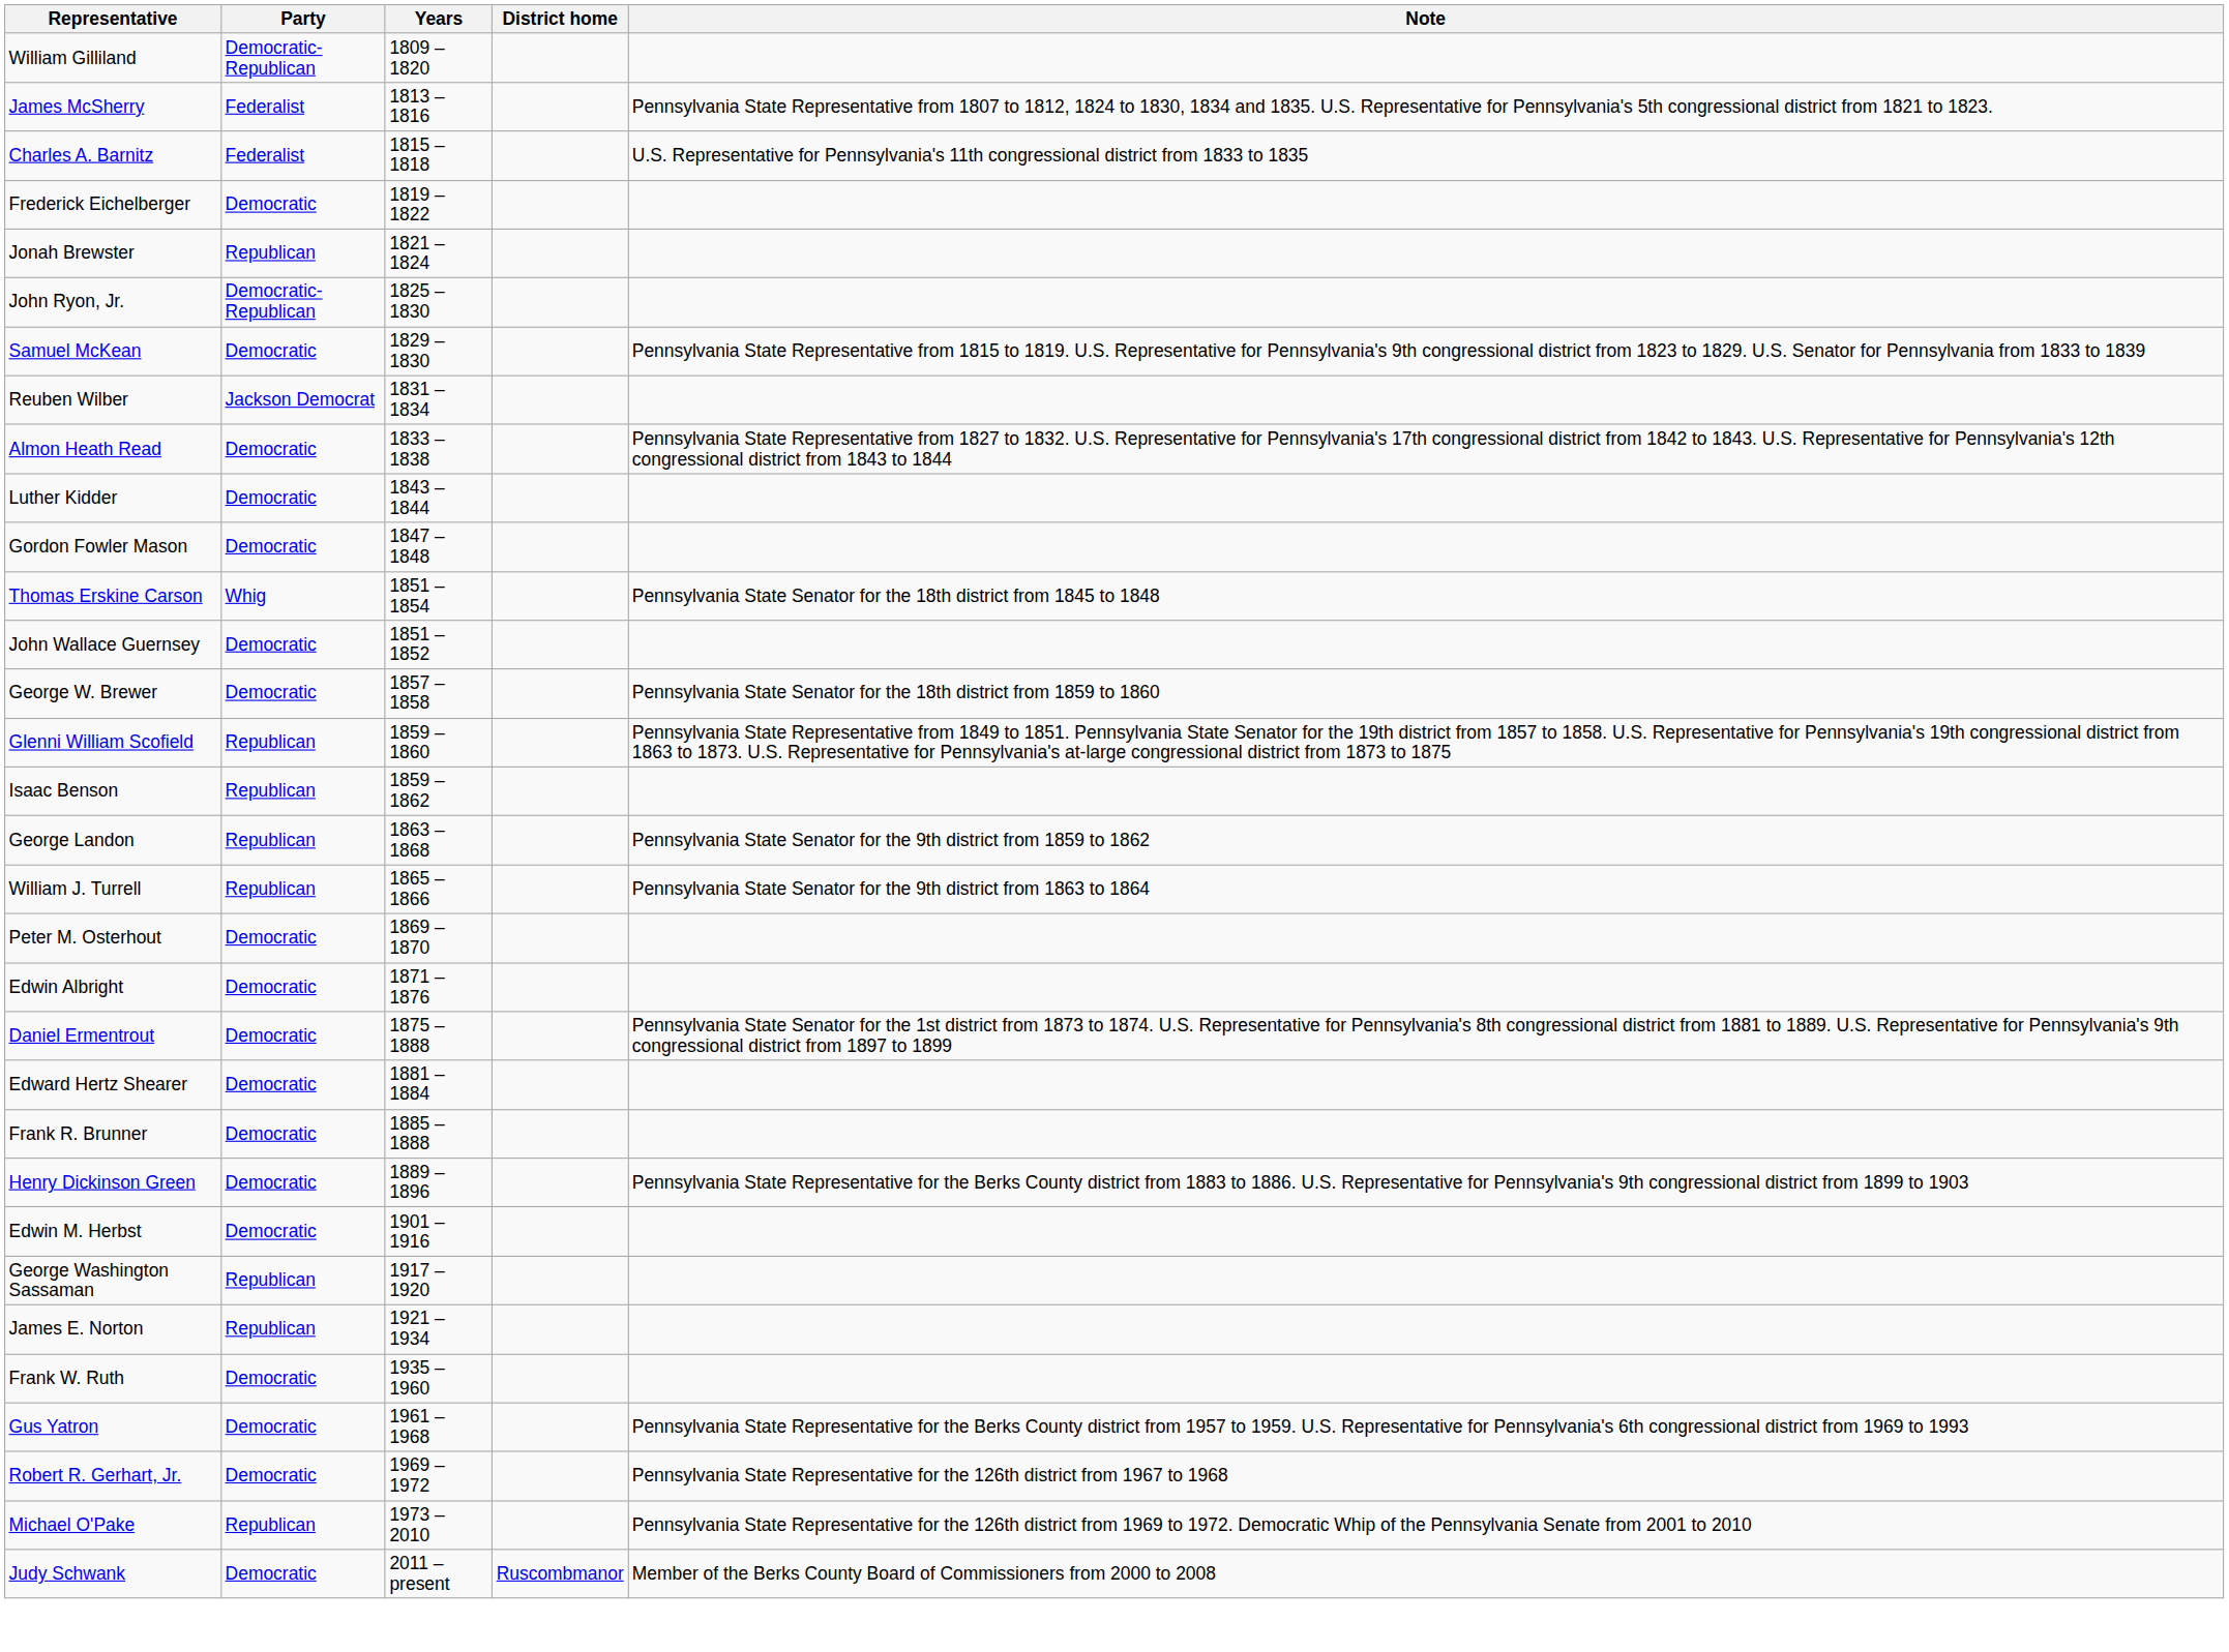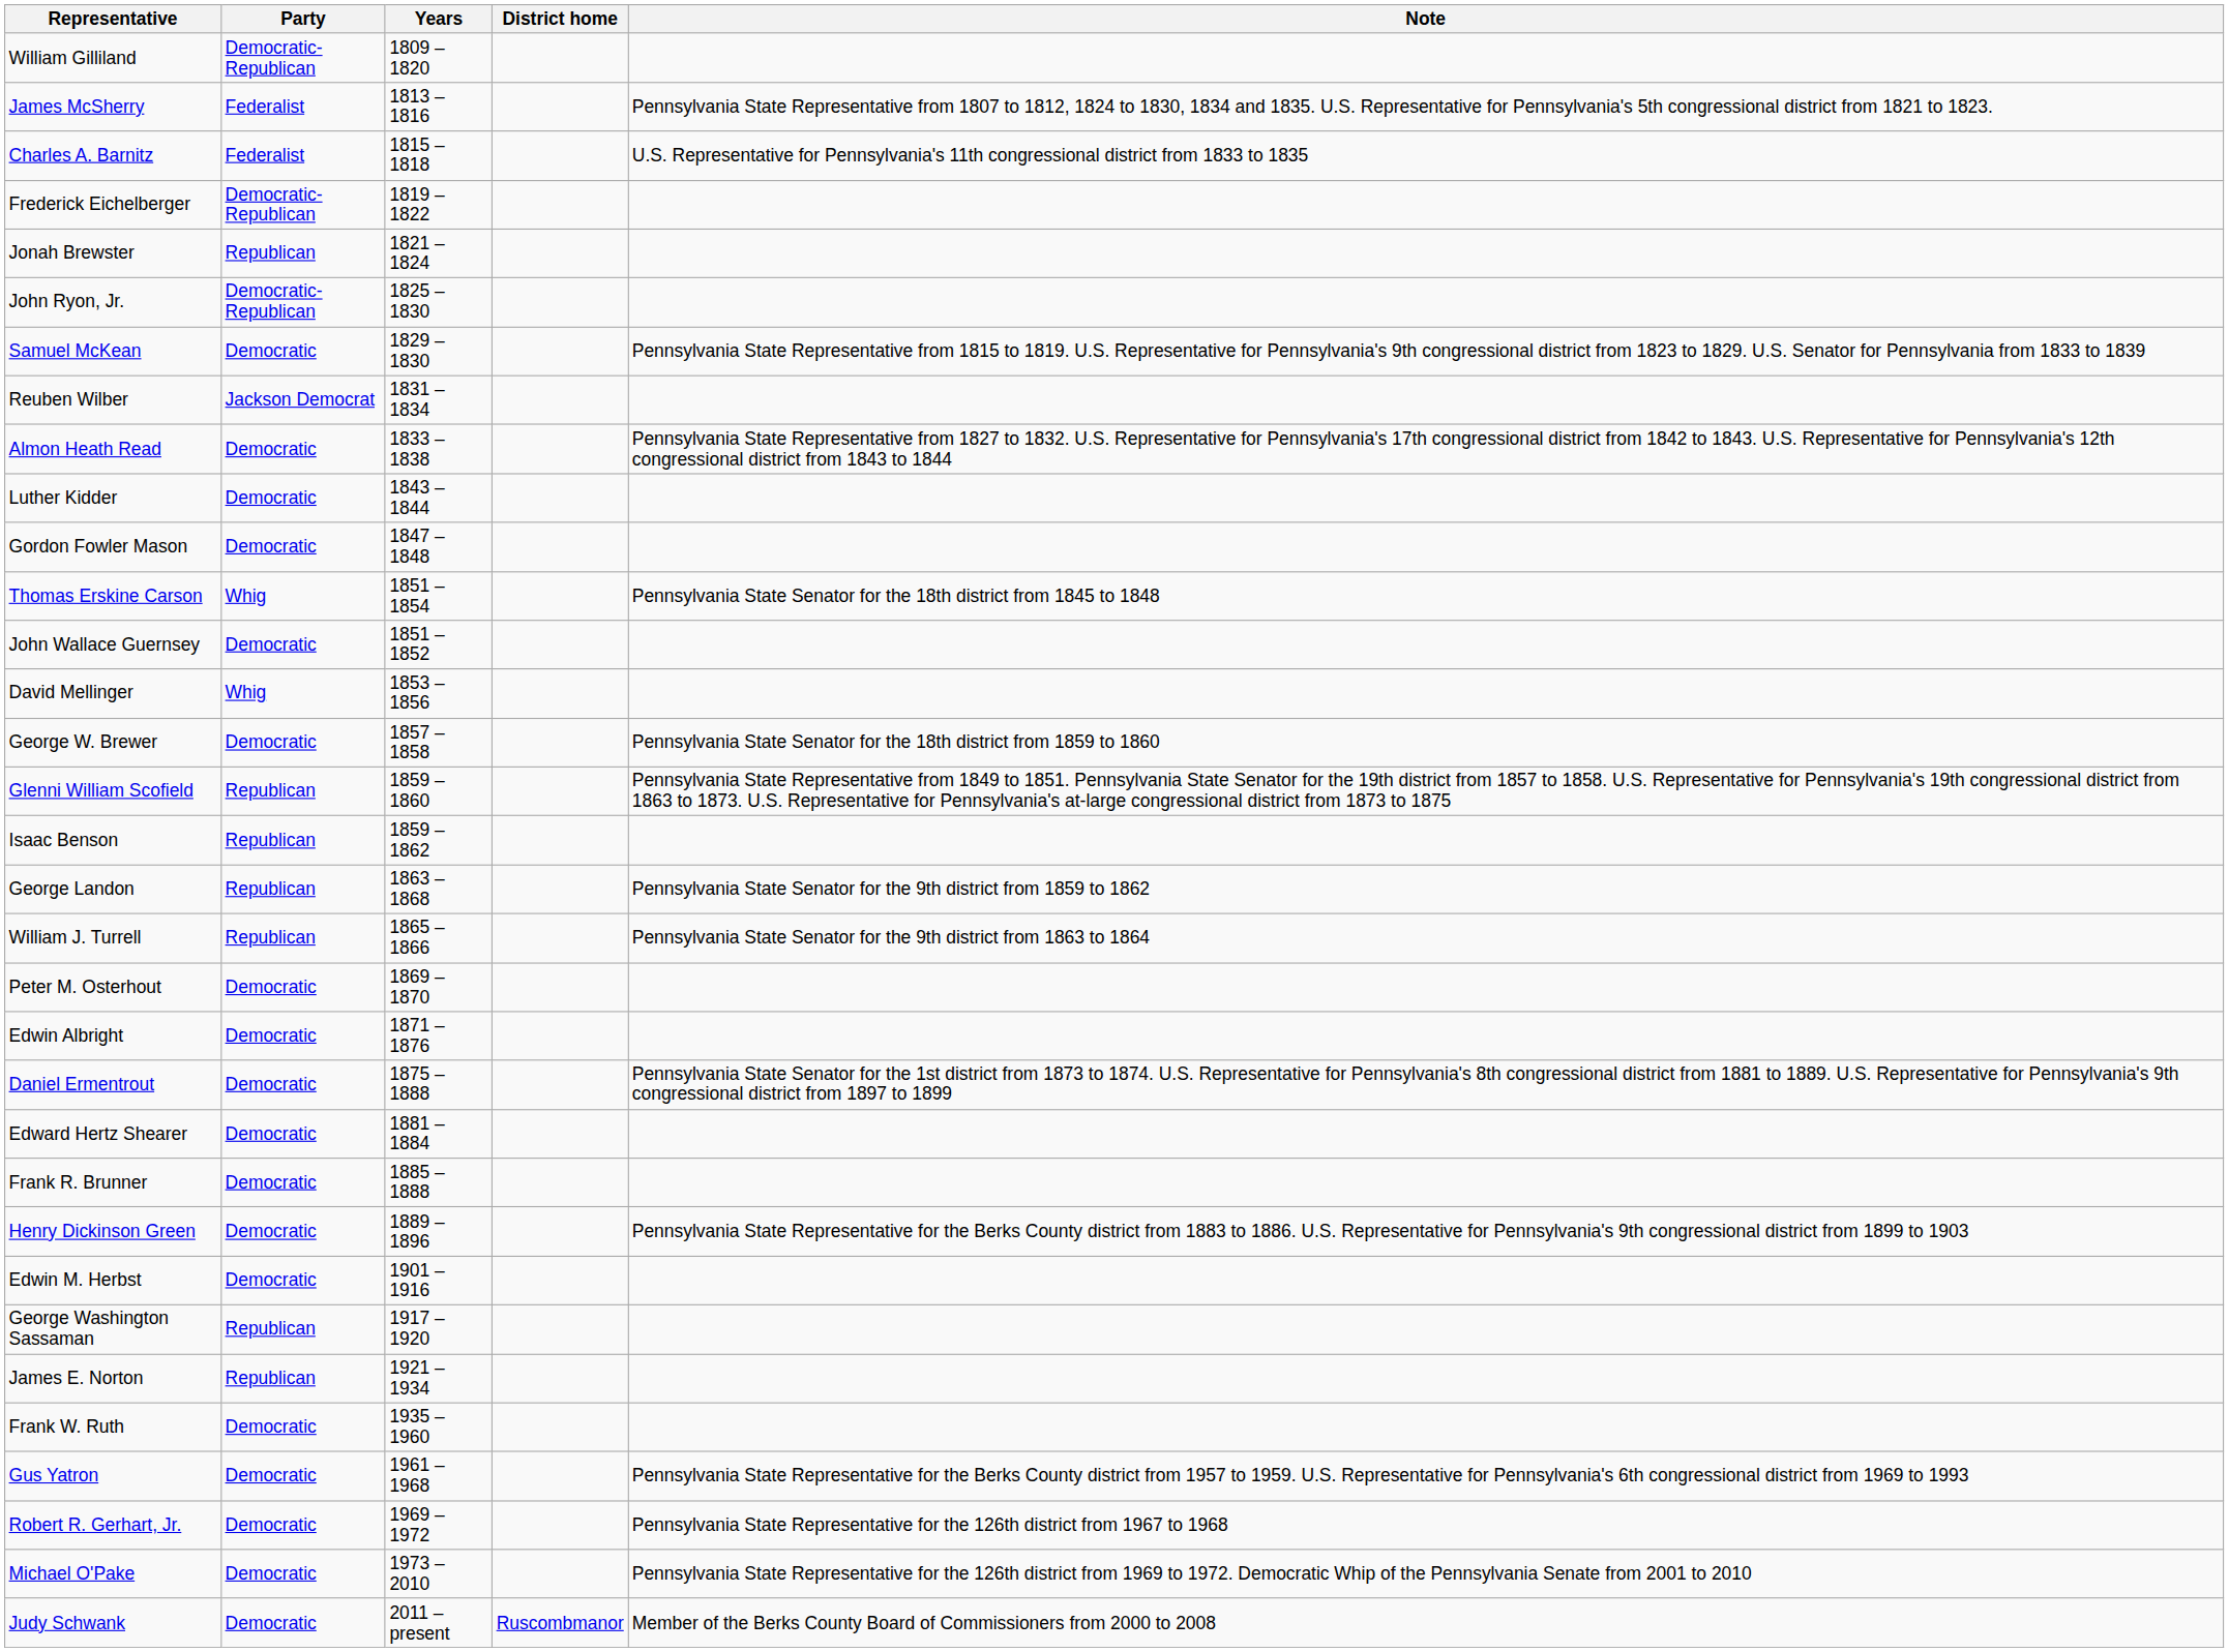 <table class=wikitable>
 <tr valign=bottom>
 <th>Representative</th>
 <th>Party</th>
 <th>Years</th>
 <th>District home</th>
 <th>Note</th>
 </tr>
 <tr>
 <td>William Gilliland</td>
 <td><a href='#'>Democratic-Republican</a></td>
 <td>1809 – 1820</td>
 <td></td>
 <td></td>
 </tr>
 <tr>
 <td><a href='#'>James McSherry</a></td>
 <td><a href='#'>Federalist</a></td>
 <td>1813 – 1816</td>
 <td></td>
 <td>Pennsylvania State Representative from 1807 to 1812, 1824 to 1830, 1834 and 1835.  U.S. Representative for Pennsylvania's 5th congressional district from 1821 to 1823.</td>
 </tr>
 <tr>
 <td><a href='#'>Charles A. Barnitz</a></td>
 <td><a href='#'>Federalist</a></td>
 <td>1815 – 1818</td>
 <td></td>
 <td>U.S. Representative for Pennsylvania's 11th congressional district from 1833 to 1835</td>
 </tr>
 <tr>
 <td>Frederick Eichelberger</td>
-<td><a href='#'>Democratic</a></td>
+<td><a href='#'>Democratic-Republican</a></td>
 <td>1819 – 1822</td>
 <td></td>
 <td></td>
 </tr>
 <tr>
 <td>Jonah Brewster</td>
 <td><a href='#'>Republican</a></td>
 <td>1821 – 1824</td>
 <td></td>
 <td></td>
 </tr>
 <tr>
 <td>John Ryon, Jr.</td>
 <td><a href='#'>Democratic-Republican</a></td>
 <td>1825 – 1830</td>
 <td></td>
 <td></td>
 </tr>
 <tr>
 <td><a href='#'>Samuel McKean</a></td>
 <td><a href='#'>Democratic</a></td>
 <td>1829 – 1830</td>
 <td></td>
 <td>Pennsylvania State Representative from 1815 to 1819.  U.S. Representative for Pennsylvania's 9th congressional district from 1823 to 1829.  U.S. Senator for Pennsylvania from 1833 to 1839</td>
 </tr>
 <tr>
 <td>Reuben Wilber</td>
 <td><a href='#'>Jackson Democrat</a></td>
 <td>1831 – 1834</td>
 <td></td>
 <td></td>
 </tr>
 <tr>
 <td><a href='#'>Almon Heath Read</a></td>
 <td><a href='#'>Democratic</a></td>
 <td>1833 – 1838</td>
 <td></td>
 <td>Pennsylvania State Representative from 1827 to 1832.  U.S. Representative for Pennsylvania's 17th congressional district from 1842 to 1843.  U.S. Representative for Pennsylvania's 12th congressional district from 1843 to 1844</td>
 </tr>
 <tr>
 <td>Luther Kidder</td>
 <td><a href='#'>Democratic</a></td>
 <td>1843 – 1844</td>
 <td></td>
 <td></td>
 </tr>
 <tr>
 <td>Gordon Fowler Mason</td>
 <td><a href='#'>Democratic</a></td>
 <td>1847 – 1848</td>
 <td></td>
 <td></td>
 </tr>
 <tr>
 <td><a href='#'>Thomas Erskine Carson</a></td>
 <td><a href='#'>Whig</a></td>
 <td>1851 – 1854</td>
 <td></td>
 <td>Pennsylvania State Senator for the 18th district from 1845 to 1848</td>
 </tr>
 <tr>
 <td>John Wallace Guernsey</td>
 <td><a href='#'>Democratic</a></td>
 <td>1851 – 1852</td>
+<td></td>
+<td></td>
+</tr>
+<tr>
+<td>David Mellinger</td>
+<td><a href='#'>Whig</a></td>
+<td>1853 – 1856</td>
 <td></td>
 <td></td>
 </tr>
 <tr>
 <td>George W. Brewer</td>
 <td><a href='#'>Democratic</a></td>
 <td>1857 – 1858</td>
 <td></td>
 <td>Pennsylvania State Senator for the 18th district from 1859 to 1860</td>
 </tr>
 <tr>
 <td><a href='#'>Glenni William Scofield</a></td>
 <td><a href='#'>Republican</a></td>
 <td>1859 – 1860</td>
 <td></td>
 <td>Pennsylvania State Representative from 1849 to 1851.  Pennsylvania State Senator for the 19th district from 1857 to 1858.  U.S. Representative for Pennsylvania's 19th congressional district from 1863 to 1873.  U.S. Representative for Pennsylvania's at-large congressional district from 1873 to 1875</td>
 </tr>
 <tr>
 <td>Isaac Benson</td>
 <td><a href='#'>Republican</a></td>
 <td>1859 – 1862</td>
 <td></td>
 <td></td>
 </tr>
 <tr>
 <td>George Landon</td>
 <td><a href='#'>Republican</a></td>
 <td>1863 – 1868</td>
 <td></td>
 <td>Pennsylvania State Senator for the 9th district from 1859 to 1862</td>
 </tr>
 <tr>
 <td>William J. Turrell</td>
 <td><a href='#'>Republican</a></td>
 <td>1865 – 1866</td>
 <td></td>
 <td>Pennsylvania State Senator for the 9th district from 1863 to 1864</td>
 </tr>
 <tr>
 <td>Peter M. Osterhout</td>
 <td><a href='#'>Democratic</a></td>
 <td>1869 – 1870</td>
 <td></td>
 <td></td>
 </tr>
 <tr>
 <td>Edwin Albright</td>
 <td><a href='#'>Democratic</a></td>
 <td>1871 – 1876</td>
 <td></td>
 <td></td>
 </tr>
 <tr>
 <td><a href='#'>Daniel Ermentrout</a></td>
 <td><a href='#'>Democratic</a></td>
 <td>1875 – 1888</td>
 <td></td>
 <td>Pennsylvania State Senator for the 1st district from 1873 to 1874.  U.S. Representative for Pennsylvania's 8th congressional district from 1881 to 1889.  U.S. Representative for Pennsylvania's 9th congressional district from 1897 to 1899</td>
 </tr>
 <tr>
 <td>Edward Hertz Shearer</td>
 <td><a href='#'>Democratic</a></td>
 <td>1881 – 1884</td>
 <td></td>
 <td></td>
 </tr>
 <tr>
 <td>Frank R. Brunner</td>
 <td><a href='#'>Democratic</a></td>
 <td>1885 – 1888</td>
 <td></td>
 <td></td>
 </tr>
 <tr>
 <td><a href='#'>Henry Dickinson Green</a></td>
 <td><a href='#'>Democratic</a></td>
 <td>1889 – 1896</td>
 <td></td>
 <td>Pennsylvania State Representative for the Berks County district from 1883 to 1886.  U.S. Representative for Pennsylvania's 9th congressional district from 1899 to 1903</td>
 </tr>
 <tr>
 <td>Edwin M. Herbst</td>
 <td><a href='#'>Democratic</a></td>
 <td>1901 – 1916</td>
 <td></td>
 <td></td>
 </tr>
 <tr>
 <td>George Washington Sassaman</td>
 <td><a href='#'>Republican</a></td>
 <td>1917 – 1920</td>
 <td></td>
 <td></td>
 </tr>
 <tr>
 <td>James E. Norton</td>
 <td><a href='#'>Republican</a></td>
 <td>1921 – 1934</td>
 <td></td>
 <td></td>
 </tr>
 <tr>
 <td>Frank W. Ruth</td>
 <td><a href='#'>Democratic</a></td>
 <td>1935 – 1960</td>
 <td></td>
 <td></td>
 </tr>
 <tr>
 <td><a href='#'>Gus Yatron</a></td>
 <td><a href='#'>Democratic</a></td>
 <td>1961 – 1968</td>
 <td></td>
 <td>Pennsylvania State Representative for the Berks County district from 1957 to 1959.  U.S. Representative for Pennsylvania's 6th congressional district from 1969 to 1993</td>
 </tr>
 <tr>
 <td><a href='#'>Robert R. Gerhart, Jr.</a></td>
 <td><a href='#'>Democratic</a></td>
 <td>1969 – 1972</td>
 <td></td>
 <td>Pennsylvania State Representative for the 126th district from 1967 to 1968</td>
 </tr>
 <tr>
 <td><a href='#'>Michael O'Pake</a></td>
-<td><a href='#'>Republican</a></td>
+<td><a href='#'>Democratic</a></td>
 <td>1973 – 2010</td>
 <td></td>
 <td>Pennsylvania State Representative for the 126th district from 1969 to 1972.  Democratic Whip of the Pennsylvania Senate from 2001 to 2010</td>
 </tr>
 <tr>
 <td><a href='#'>Judy Schwank</a></td>
 <td><a href='#'>Democratic</a></td>
 <td>2011 – present</td>
 <td><a href='#'>Ruscombmanor</a></td>
 <td>Member of the Berks County Board of Commissioners from 2000 to 2008</td>
 </tr>
 </table>
